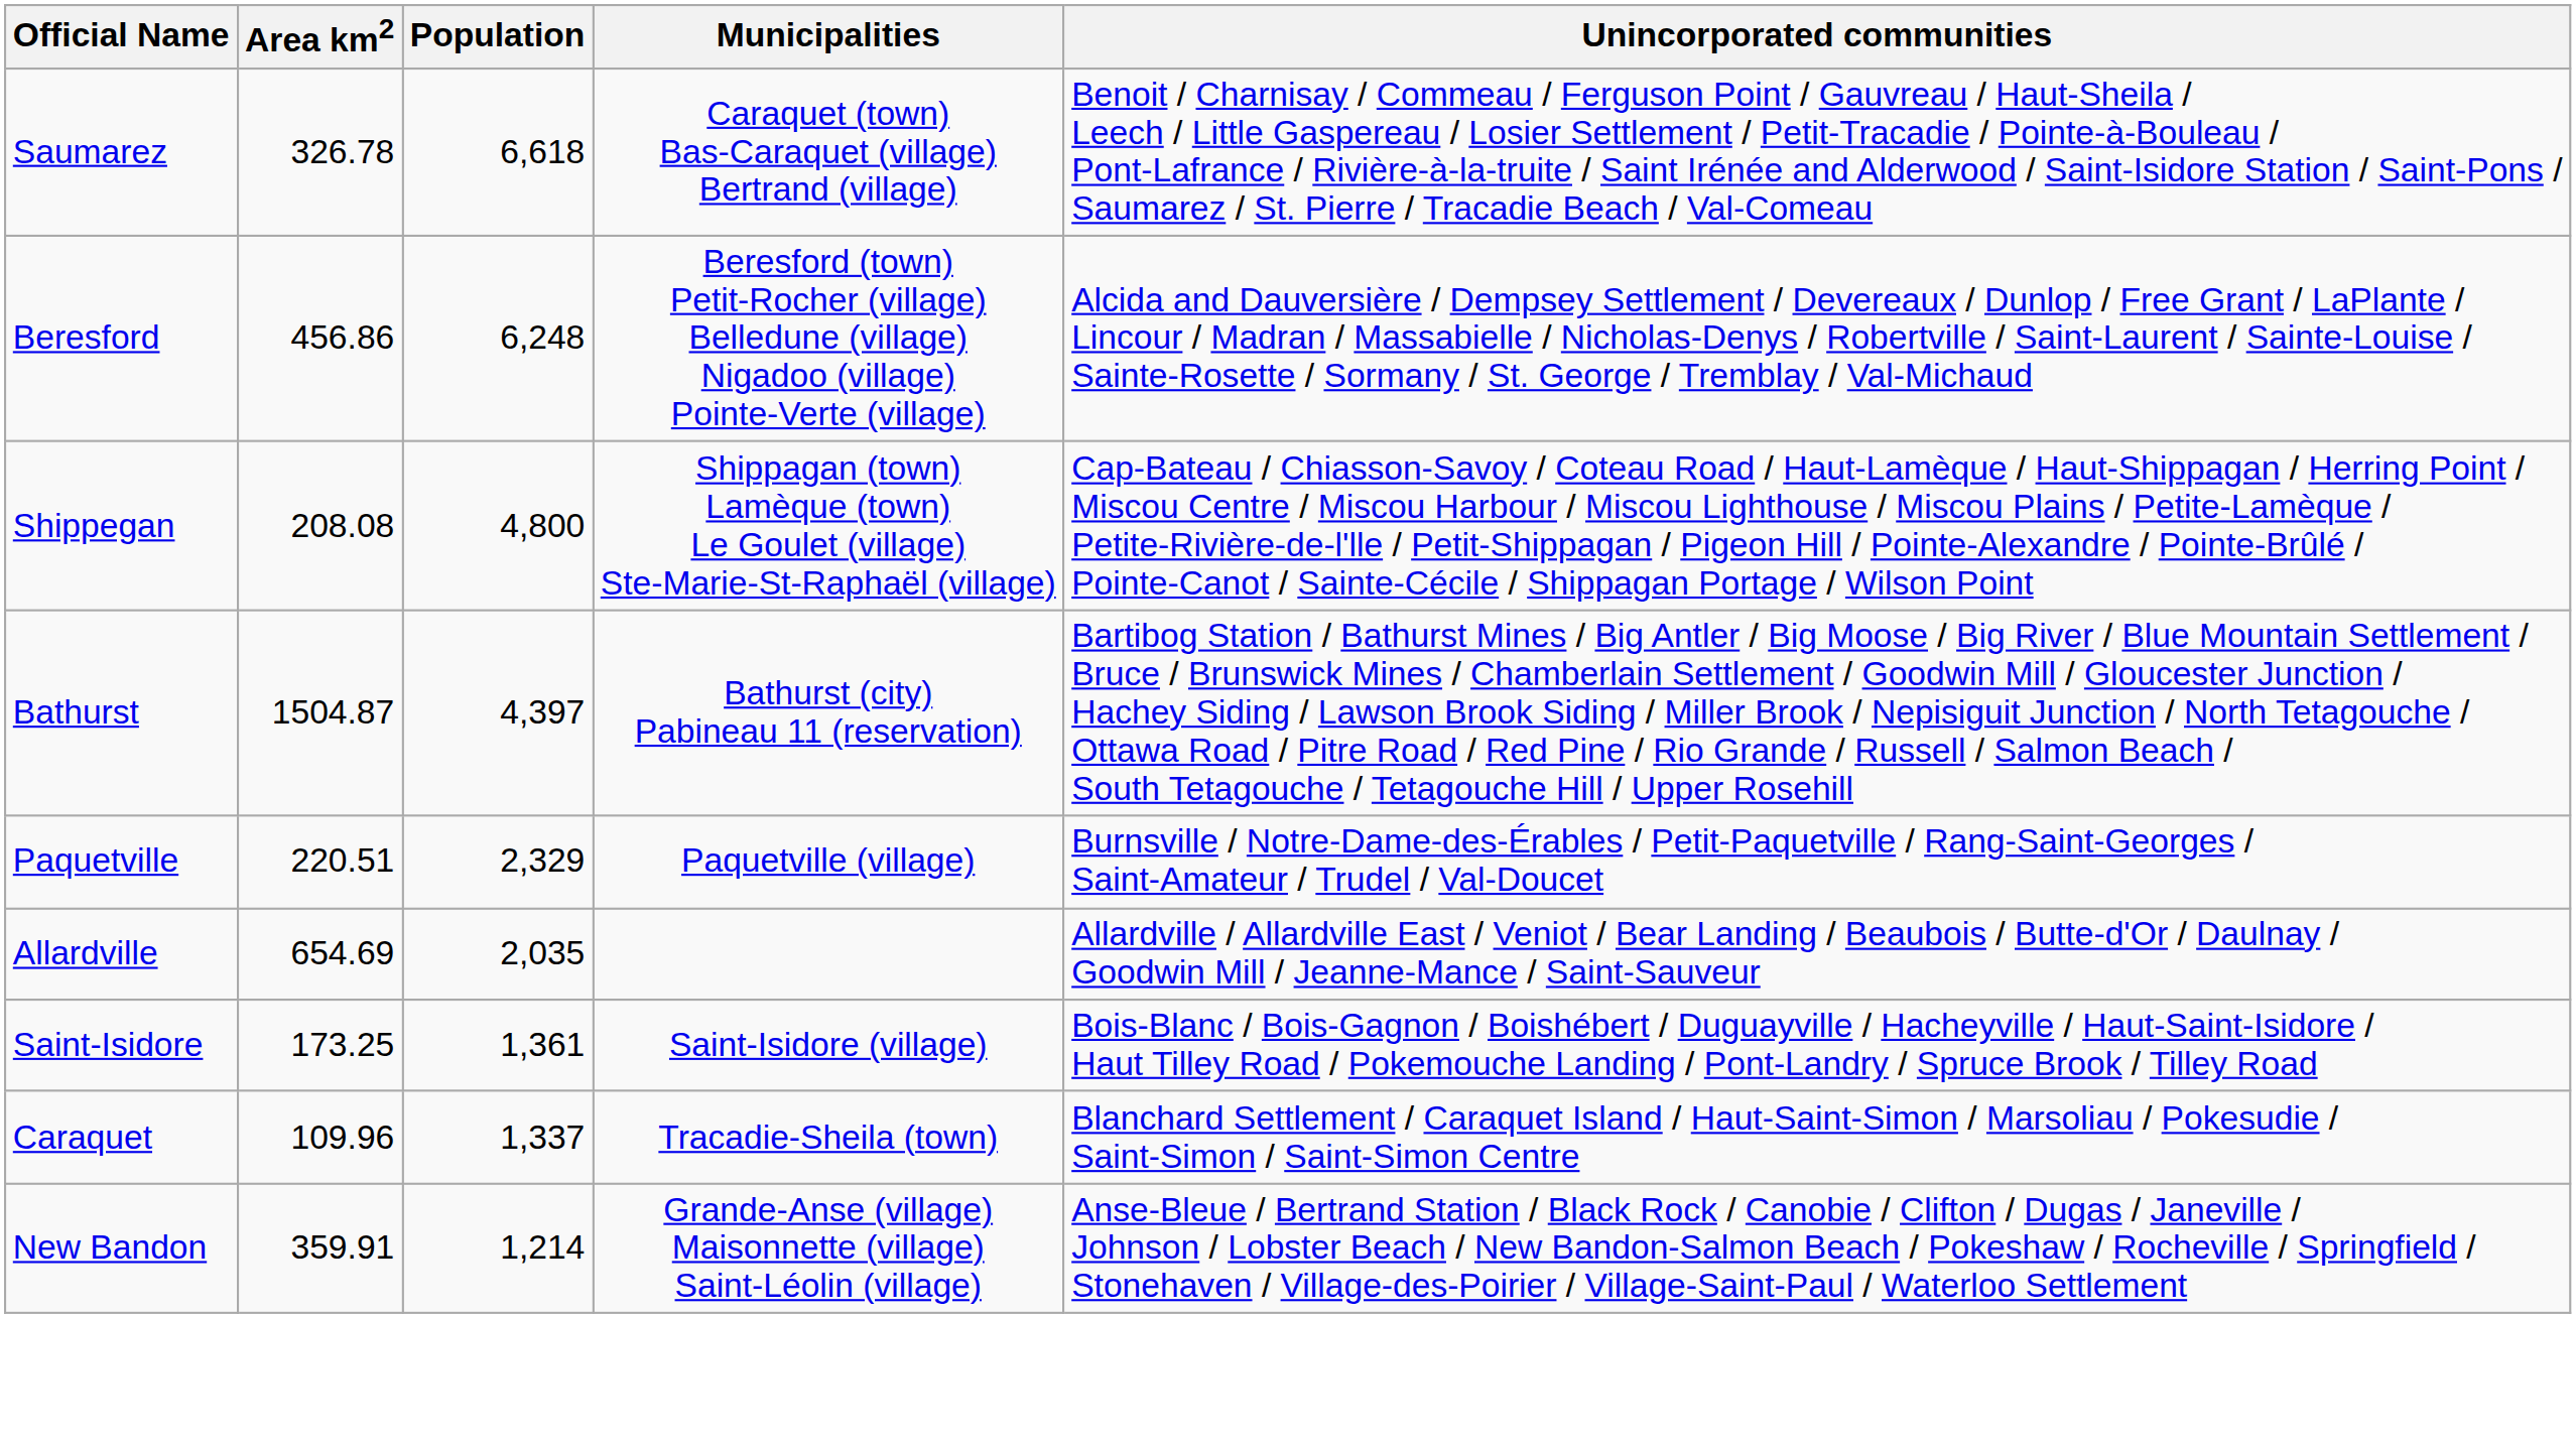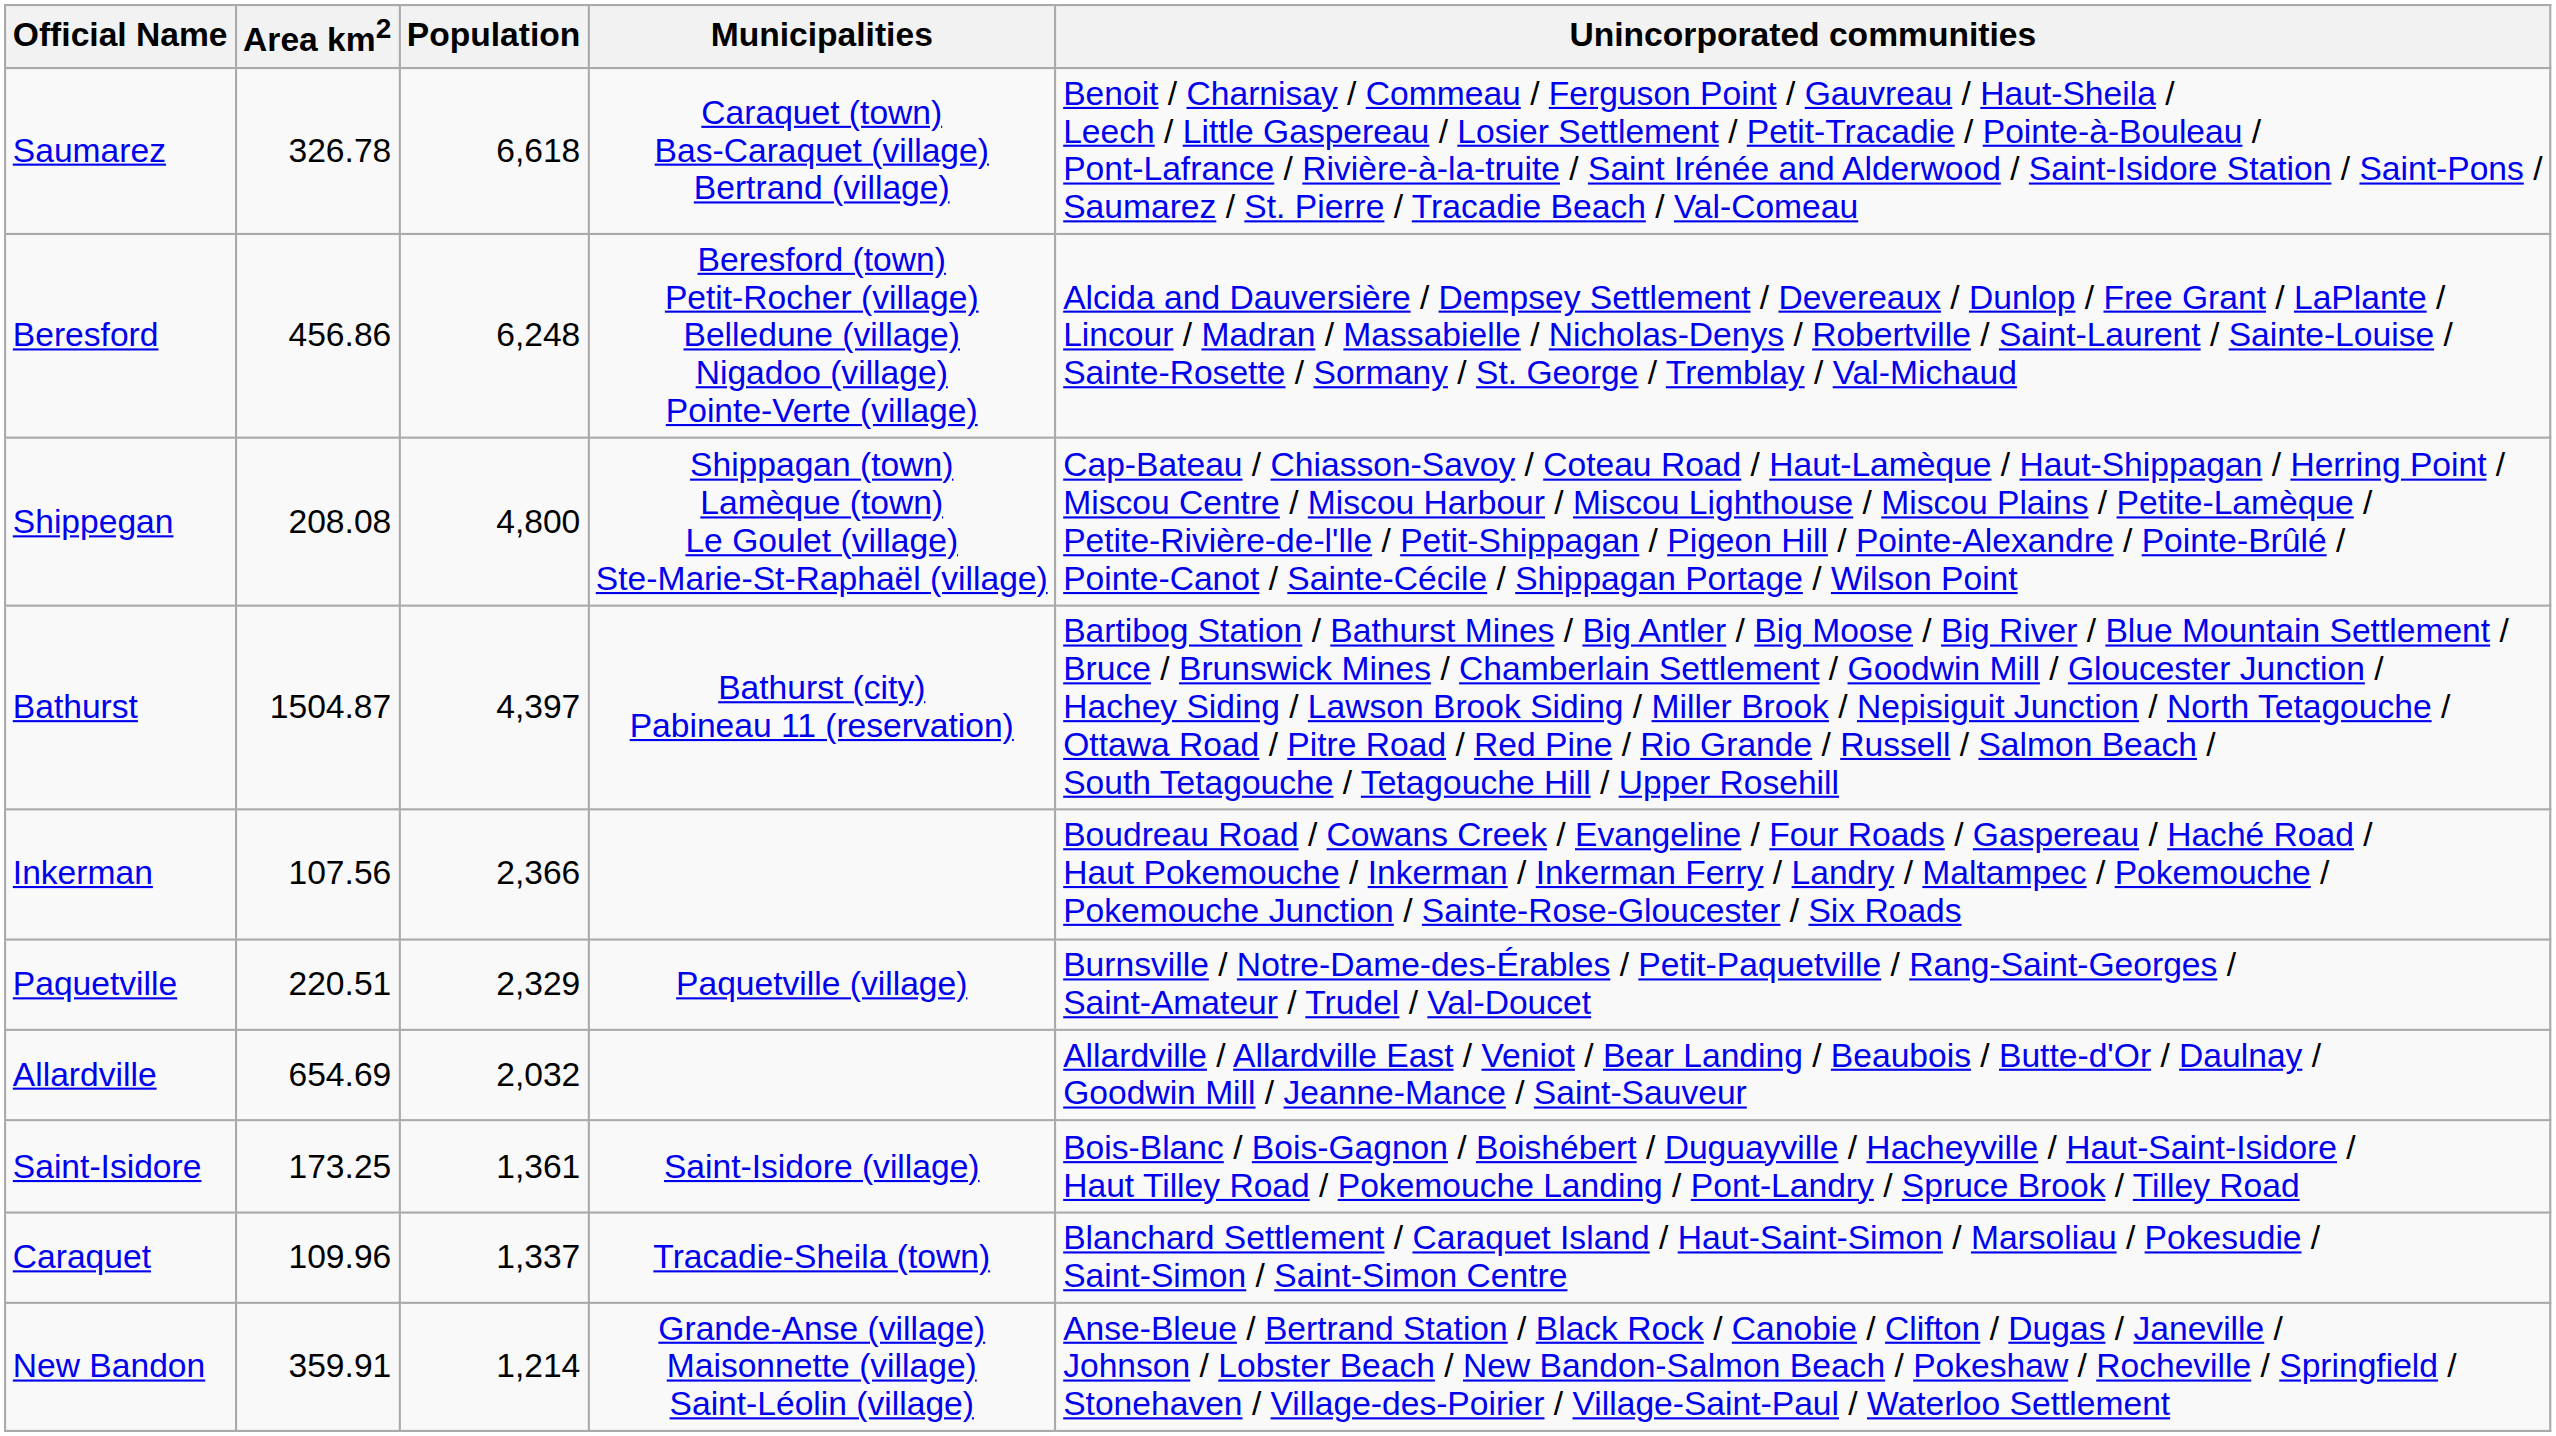 <table class="wikitable">
 <tr>
 <th>Official Name</th>
 <th>Area km<sup>2</sup></th>
 <th>Population</th>
 <th>Municipalities</th>
 <th>Unincorporated communities</th>
 </tr>
 <tr>
 <td><a href='#'>Saumarez</a></td>
 <td align="right">326.78</td>
 <td align="right">6,618</td>
 <td align="center"><a href='#'>Caraquet (town)</a><br><a href='#'>Bas-Caraquet (village)</a><br><a href='#'>Bertrand (village)</a></td>
 <td><a href='#'>Benoit</a> / <a href='#'>Charnisay</a> / <a href='#'>Commeau</a> / <a href='#'>Ferguson Point</a> / <a href='#'>Gauvreau</a> / <a href='#'>Haut-Sheila</a> /<br><a href='#'>Leech</a> / <a href='#'>Little Gaspereau</a> / <a href='#'>Losier Settlement</a> / <a href='#'>Petit-Tracadie</a> / <a href='#'>Pointe-à-Bouleau</a> /<br><a href='#'>Pont-Lafrance</a> / <a href='#'>Rivière-à-la-truite</a> / <a href='#'>Saint Irénée and Alderwood</a> / <a href='#'>Saint-Isidore Station</a> / <a href='#'>Saint-Pons</a> /<br><a href='#'>Saumarez</a> / <a href='#'>St. Pierre</a> / <a href='#'>Tracadie Beach</a> / <a href='#'>Val-Comeau</a></td>
 </tr>
 <tr>
 <td><a href='#'>Beresford</a></td>
 <td align="right">456.86</td>
 <td align="right">6,248</td>
 <td align="center"><a href='#'>Beresford (town)</a><br><a href='#'>Petit-Rocher (village)</a><br><a href='#'>Belledune (village)</a><br><a href='#'>Nigadoo (village)</a><br><a href='#'>Pointe-Verte (village)</a></td>
 <td><a href='#'>Alcida and Dauversière</a> / <a href='#'>Dempsey Settlement</a> / <a href='#'>Devereaux</a> / <a href='#'>Dunlop</a> / <a href='#'>Free Grant</a> / <a href='#'>LaPlante</a> /<br><a href='#'>Lincour</a> / <a href='#'>Madran</a> / <a href='#'>Massabielle</a> / <a href='#'>Nicholas-Denys</a> / <a href='#'>Robertville</a> / <a href='#'>Saint-Laurent</a> / <a href='#'>Sainte-Louise</a> /<br><a href='#'>Sainte-Rosette</a> / <a href='#'>Sormany</a> / <a href='#'>St. George</a> / <a href='#'>Tremblay</a> / <a href='#'>Val-Michaud</a></td>
 </tr>
 <tr>
 <td><a href='#'>Shippegan</a></td>
 <td align="right">208.08</td>
 <td align="right">4,800</td>
 <td align="center"><a href='#'>Shippagan (town)</a><br><a href='#'>Lamèque (town)</a><br><a href='#'>Le Goulet (village)</a><br><a href='#'>Ste-Marie-St-Raphaël (village)</a></td>
 <td><a href='#'>Cap-Bateau</a> / <a href='#'>Chiasson-Savoy</a> / <a href='#'>Coteau Road</a> / <a href='#'>Haut-Lamèque</a> / <a href='#'>Haut-Shippagan</a> / <a href='#'>Herring Point</a> /<br><a href='#'>Miscou Centre</a> / <a href='#'>Miscou Harbour</a> / <a href='#'>Miscou Lighthouse</a> / <a href='#'>Miscou Plains</a> / <a href='#'>Petite-Lamèque</a> /<br><a href='#'>Petite-Rivière-de-l'lle</a> / <a href='#'>Petit-Shippagan</a> / <a href='#'>Pigeon Hill</a> / <a href='#'>Pointe-Alexandre</a> / <a href='#'>Pointe-Brûlé</a> /<br><a href='#'>Pointe-Canot</a> / <a href='#'>Sainte-Cécile</a> / <a href='#'>Shippagan Portage</a> / <a href='#'>Wilson Point</a></td>
 </tr>
 <tr>
 <td><a href='#'>Bathurst</a></td>
 <td align="right">1504.87</td>
 <td align="right">4,397</td>
 <td align="center"><a href='#'>Bathurst (city)</a><br><a href='#'>Pabineau 11 (reservation)</a></td>
 <td><a href='#'>Bartibog Station</a> / <a href='#'>Bathurst Mines</a> / <a href='#'>Big Antler</a> / <a href='#'>Big Moose</a> / <a href='#'>Big River</a> / <a href='#'>Blue Mountain Settlement</a> /<br><a href='#'>Bruce</a> / <a href='#'>Brunswick Mines</a> / <a href='#'>Chamberlain Settlement</a> / <a href='#'>Goodwin Mill</a> / <a href='#'>Gloucester Junction</a> /<br><a href='#'>Hachey Siding</a> / <a href='#'>Lawson Brook Siding</a> / <a href='#'>Miller Brook</a> / <a href='#'>Nepisiguit Junction</a> / <a href='#'>North Tetagouche</a> /<br><a href='#'>Ottawa Road</a> / <a href='#'>Pitre Road</a> / <a href='#'>Red Pine</a> / <a href='#'>Rio Grande</a> / <a href='#'>Russell</a> / <a href='#'>Salmon Beach</a> /<br><a href='#'>South Tetagouche</a> / <a href='#'>Tetagouche Hill</a> / <a href='#'>Upper Rosehill</a></td>
 </tr>
 <tr>
+<td><a href='#'>Inkerman</a></td>
+<td align="right">107.56</td>
+<td align="right">2,366</td>
+<td align="center"></td>
+<td><a href='#'>Boudreau Road</a> / <a href='#'>Cowans Creek</a> / <a href='#'>Evangeline</a> / <a href='#'>Four Roads</a> / <a href='#'>Gaspereau</a> / <a href='#'>Haché Road</a> /<br><a href='#'>Haut Pokemouche</a> / <a href='#'>Inkerman</a> / <a href='#'>Inkerman Ferry</a> / <a href='#'>Landry</a> / <a href='#'>Maltampec</a> / <a href='#'>Pokemouche</a> /<br><a href='#'>Pokemouche Junction</a> / <a href='#'>Sainte-Rose-Gloucester</a> / <a href='#'>Six Roads</a></td>
+</tr>
+<tr>
 <td><a href='#'>Paquetville</a></td>
 <td align="right">220.51</td>
 <td align="right">2,329</td>
 <td align="center"><a href='#'>Paquetville (village)</a></td>
 <td><a href='#'>Burnsville</a> / <a href='#'>Notre-Dame-des-Érables</a> / <a href='#'>Petit-Paquetville</a> / <a href='#'>Rang-Saint-Georges</a> /<br><a href='#'>Saint-Amateur</a> / <a href='#'>Trudel</a> / <a href='#'>Val-Doucet</a></td>
 </tr>
 <tr>
 <td><a href='#'>Allardville</a></td>
 <td align="right">654.69</td>
-<td align="right">2,035</td>
+<td align="right">2,032</td>
 <td align="center"></td>
 <td><a href='#'>Allardville</a> / <a href='#'>Allardville East</a> / <a href='#'>Veniot</a> / <a href='#'>Bear Landing</a> / <a href='#'>Beaubois</a> / <a href='#'>Butte-d'Or</a> / <a href='#'>Daulnay</a> /<br><a href='#'>Goodwin Mill</a> / <a href='#'>Jeanne-Mance</a> / <a href='#'>Saint-Sauveur</a></td>
 </tr>
 <tr>
 <td><a href='#'>Saint-Isidore</a></td>
 <td align="right">173.25</td>
 <td align="right">1,361</td>
 <td align="center"><a href='#'>Saint-Isidore (village)</a></td>
 <td><a href='#'>Bois-Blanc</a> / <a href='#'>Bois-Gagnon</a> / <a href='#'>Boishébert</a> / <a href='#'>Duguayville</a> / <a href='#'>Hacheyville</a> / <a href='#'>Haut-Saint-Isidore</a> /<br><a href='#'>Haut Tilley Road</a> / <a href='#'>Pokemouche Landing</a> / <a href='#'>Pont-Landry</a> / <a href='#'>Spruce Brook</a> / <a href='#'>Tilley Road</a></td>
 </tr>
 <tr>
 <td><a href='#'>Caraquet</a></td>
 <td align="right">109.96</td>
 <td align="right">1,337</td>
 <td align="center"><a href='#'>Tracadie-Sheila (town)</a></td>
 <td><a href='#'>Blanchard Settlement</a> / <a href='#'>Caraquet Island</a> / <a href='#'>Haut-Saint-Simon</a> / <a href='#'>Marsoliau</a> / <a href='#'>Pokesudie</a> /<br><a href='#'>Saint-Simon</a> / <a href='#'>Saint-Simon Centre</a></td>
 </tr>
 <tr>
 <td><a href='#'>New Bandon</a></td>
 <td align="right">359.91</td>
 <td align="right">1,214</td>
 <td align="center"><a href='#'>Grande-Anse (village)</a><br><a href='#'>Maisonnette (village)</a><br><a href='#'>Saint-Léolin (village)</a></td>
 <td><a href='#'>Anse-Bleue</a> / <a href='#'>Bertrand Station</a> / <a href='#'>Black Rock</a> / <a href='#'>Canobie</a> / <a href='#'>Clifton</a> / <a href='#'>Dugas</a> / <a href='#'>Janeville</a> /<br><a href='#'>Johnson</a> / <a href='#'>Lobster Beach</a> / <a href='#'>New Bandon-Salmon Beach</a> / <a href='#'>Pokeshaw</a> / <a href='#'>Rocheville</a> / <a href='#'>Springfield</a> /<br><a href='#'>Stonehaven</a> / <a href='#'>Village-des-Poirier</a> / <a href='#'>Village-Saint-Paul</a> / <a href='#'>Waterloo Settlement</a></td>
 </tr>
 </table>
